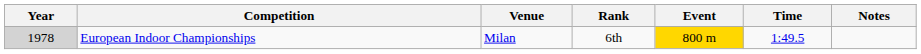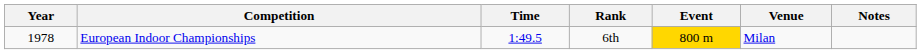 <table class="wikitable" width=50% style="font-size:90%; text-align:center;">
 <tr Gothenburg>
 <th>Year</th>
 <th>Competition</th>
-<th>Venue</th>
+<th>Time</th>
 <th>Rank</th>
 <th>Event</th>
-<th>Time</th>
+<th>Venue</th>
 <th>Notes</th>
 </tr>
 <tr>
-<td style="background: lightgrey;">1978</td>
+<td>1978</td>
 <td align=left><a href='#'>European Indoor Championships</a></td>
-<td align=left> <a href='#'>Milan</a></td>
+<td><a href='#'>1:49.5</a></td>
 <td>6th</td>
 <td style="background: gold;">800 m</td>
-<td><a href='#'>1:49.5</a></td>
+<td align=left> <a href='#'>Milan</a></td>
 <td></td>
 </tr>
 </table>
